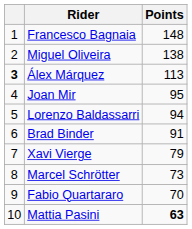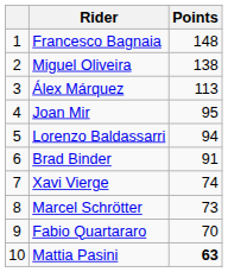 <table class="wikitable" style="font-size: 95%;">
 <tr>
 <th></th>
 <th>Rider</th>
 <th>Points</th>
 </tr>
 <tr>
 <td align=center>1</td>
 <td> <a href='#'>Francesco Bagnaia</a></td>
 <td align=right>148</td>
 </tr>
 <tr>
 <td align=center>2</td>
 <td> <a href='#'>Miguel Oliveira</a></td>
 <td align=right>138</td>
 </tr>
 <tr>
-<td align=center><strong>3</strong></td>
+<td align=center>3</td>
 <td> <a href='#'>Álex Márquez</a></td>
 <td align=right>113</td>
 </tr>
 <tr>
 <td align=center>4</td>
 <td> <a href='#'>Joan Mir</a></td>
 <td align=right>95</td>
 </tr>
 <tr>
 <td align=center>5</td>
 <td> <a href='#'>Lorenzo Baldassarri</a></td>
 <td align=right>94</td>
 </tr>
 <tr>
 <td align=center>6</td>
 <td> <a href='#'>Brad Binder</a></td>
 <td align=right>91</td>
 </tr>
 <tr>
 <td align=center>7</td>
 <td> <a href='#'>Xavi Vierge</a></td>
-<td align=right>79</td>
+<td align=right>74</td>
 </tr>
 <tr>
 <td align=center>8</td>
 <td> <a href='#'>Marcel Schrötter</a></td>
 <td align=right>73</td>
 </tr>
 <tr>
 <td align=center>9</td>
 <td> <a href='#'>Fabio Quartararo</a></td>
 <td align=right>70</td>
 </tr>
 <tr>
 <td align=center>10</td>
 <td> <a href='#'>Mattia Pasini</a></td>
 <td align=right><strong>63</strong></td>
 </tr>
 </table>
